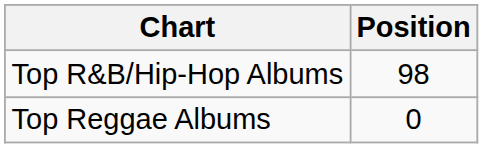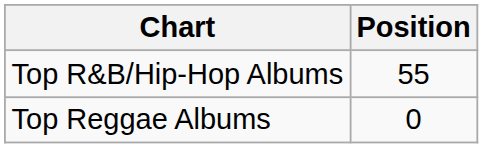 <table class="wikitable">
 <tr>
 <th>Chart</th>
 <th>Position</th>
 </tr>
 <tr>
 <td>Top R&B/Hip-Hop Albums</td>
-<td align="center">98</td>
+<td align="center">55</td>
 </tr>
 <tr>
 <td>Top Reggae Albums</td>
 <td align="center">0</td>
 </tr>
 </table>
